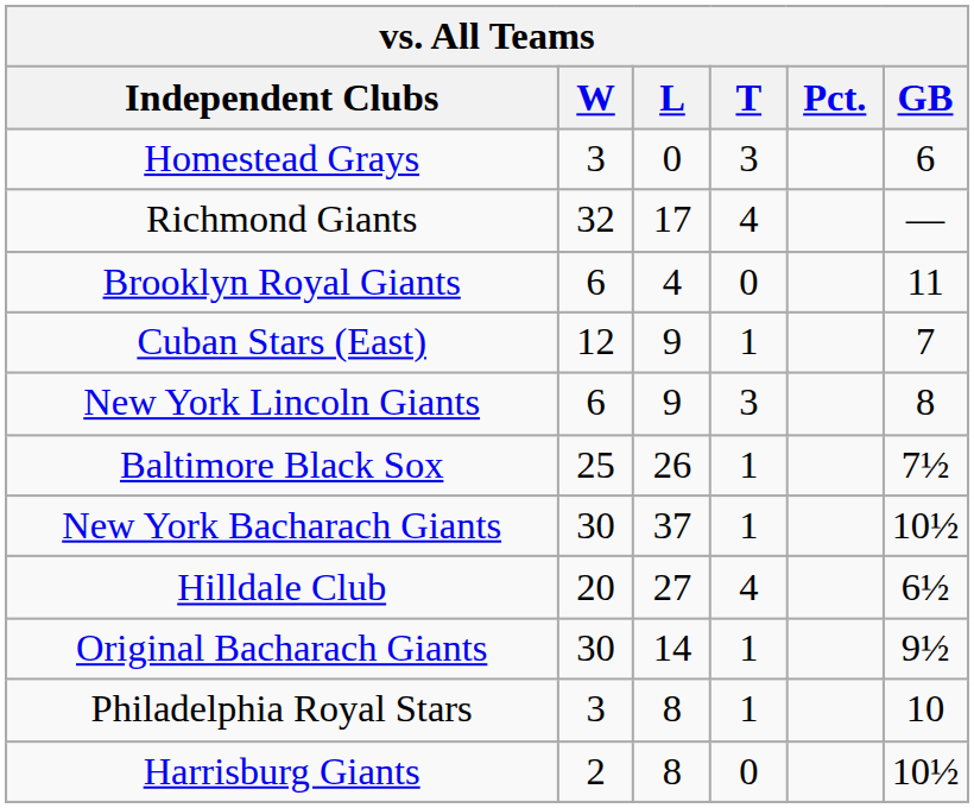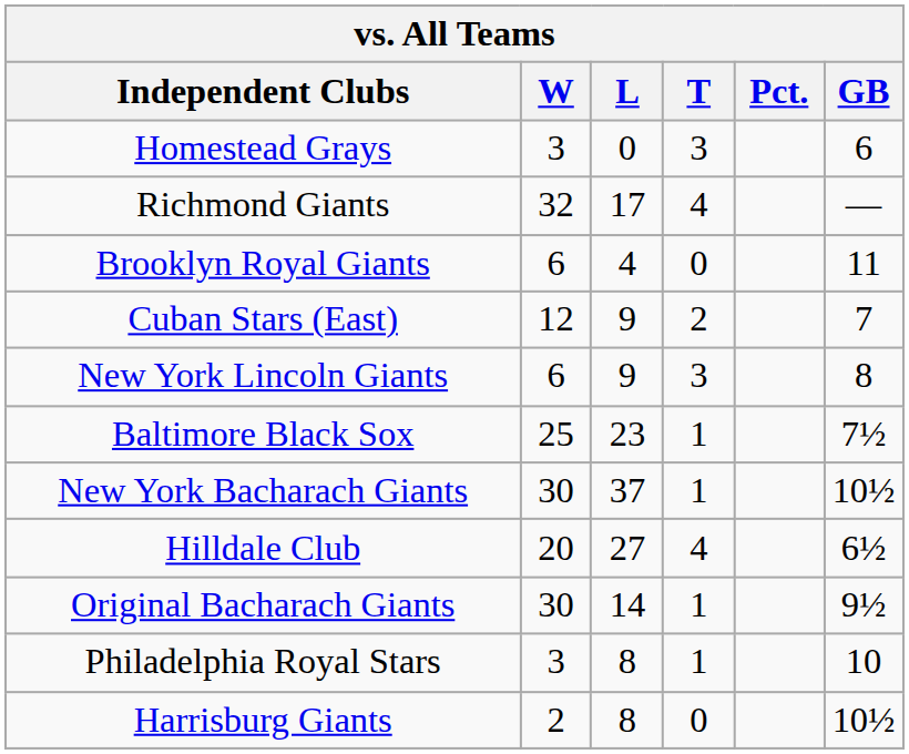 <table class="wikitable" width="400em" style="text-align:center;">
 <tr>
 <th colspan="6">vs. All Teams</th>
 </tr>
 <tr>
 <th width="58%">Independent Clubs</th>
 <th width="8%"><a href='#'>W</a></th>
 <th width="8%"><a href='#'>L</a></th>
 <th width="8%"><a href='#'>T</a></th>
 <th width="10%"><a href='#'>Pct.</a></th>
 <th width="8%"><a href='#'>GB</a></th>
 </tr>
 <tr>
 <td><a href='#'>Homestead Grays</a></td>
 <td>3</td>
 <td>0</td>
 <td>3</td>
 <td></td>
 <td>6</td>
 </tr>
 <tr>
 <td>Richmond Giants</td>
 <td>32</td>
 <td>17</td>
 <td>4</td>
 <td></td>
 <td>—</td>
 </tr>
 <tr>
 <td><a href='#'>Brooklyn Royal Giants</a></td>
 <td>6</td>
 <td>4</td>
 <td>0</td>
 <td></td>
 <td>11</td>
 </tr>
 <tr>
 <td><a href='#'>Cuban Stars (East)</a></td>
 <td>12</td>
 <td>9</td>
-<td>1</td>
+<td>2</td>
 <td></td>
 <td>7</td>
 </tr>
 <tr>
 <td><a href='#'>New York Lincoln Giants</a></td>
 <td>6</td>
 <td>9</td>
 <td>3</td>
 <td></td>
 <td>8</td>
 </tr>
 <tr>
 <td><a href='#'>Baltimore Black Sox</a></td>
 <td>25</td>
-<td>26</td>
+<td>23</td>
 <td>1</td>
 <td></td>
 <td>7½</td>
 </tr>
 <tr>
 <td><a href='#'>New York Bacharach Giants</a></td>
 <td>30</td>
 <td>37</td>
 <td>1</td>
 <td></td>
 <td>10½</td>
 </tr>
 <tr>
 <td><a href='#'>Hilldale Club</a></td>
 <td>20</td>
 <td>27</td>
 <td>4</td>
 <td></td>
 <td>6½</td>
 </tr>
 <tr>
 <td><a href='#'>Original Bacharach Giants</a></td>
 <td>30</td>
 <td>14</td>
 <td>1</td>
 <td></td>
 <td>9½</td>
 </tr>
 <tr>
 <td>Philadelphia Royal Stars</td>
 <td>3</td>
 <td>8</td>
 <td>1</td>
 <td></td>
 <td>10</td>
 </tr>
 <tr>
 <td><a href='#'>Harrisburg Giants</a></td>
 <td>2</td>
 <td>8</td>
 <td>0</td>
 <td></td>
 <td>10½</td>
 </tr>
 </table>
